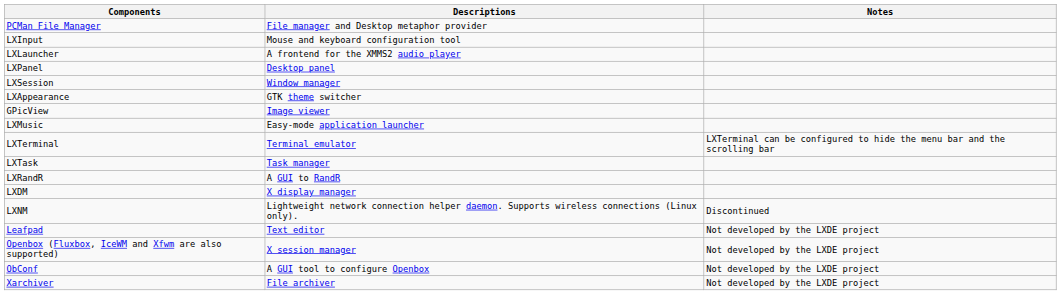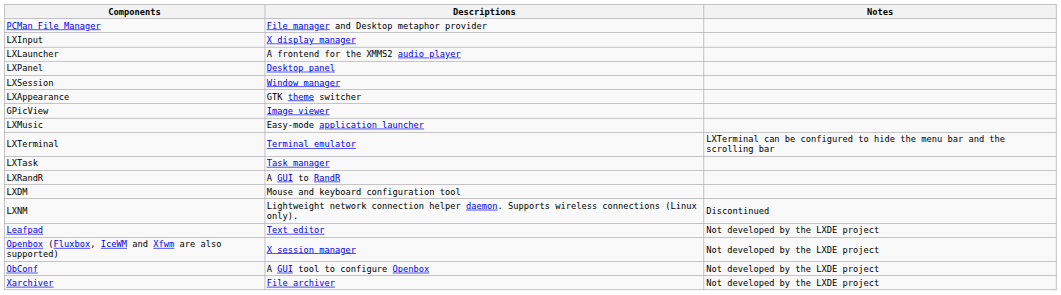 <table class="wikitable">
 <tr>
 <th>Components</th>
 <th>Descriptions</th>
 <th>Notes</th>
 </tr>
 <tr>
 <td><a href='#'>PCMan File Manager</a></td>
 <td><a href='#'>File manager</a> and Desktop metaphor provider</td>
 <td></td>
 </tr>
 <tr>
 <td>LXInput</td>
-<td>Mouse and keyboard configuration tool</td>
+<td><a href='#'>X display manager</a></td>
 <td></td>
 </tr>
 <tr>
 <td>LXLauncher</td>
 <td>A frontend for the XMMS2 <a href='#'>audio player</a></td>
 <td></td>
 </tr>
 <tr>
 <td>LXPanel</td>
 <td><a href='#'>Desktop panel</a></td>
 <td></td>
 </tr>
 <tr>
 <td>LXSession</td>
 <td><a href='#'>Window manager</a></td>
 <td></td>
 </tr>
 <tr>
 <td>LXAppearance</td>
 <td>GTK <a href='#'>theme</a> switcher</td>
 <td></td>
 </tr>
 <tr>
 <td>GPicView</td>
 <td><a href='#'>Image viewer</a></td>
 <td></td>
 </tr>
 <tr>
 <td>LXMusic</td>
 <td>Easy-mode <a href='#'>application launcher</a></td>
 <td></td>
 </tr>
 <tr>
 <td>LXTerminal</td>
 <td><a href='#'>Terminal emulator</a></td>
 <td>LXTerminal can be configured to hide the menu bar and the scrolling bar</td>
 </tr>
 <tr>
 <td>LXTask</td>
 <td><a href='#'>Task manager</a></td>
 <td></td>
 </tr>
 <tr>
 <td>LXRandR</td>
 <td>A <a href='#'>GUI</a> to <a href='#'>RandR</a></td>
 <td></td>
 </tr>
 <tr>
 <td>LXDM</td>
-<td><a href='#'>X display manager</a></td>
+<td>Mouse and keyboard configuration tool</td>
 <td></td>
 </tr>
 <tr>
 <td>LXNM</td>
 <td>Lightweight network connection helper <a href='#'>daemon</a>. Supports wireless connections (Linux only).</td>
 <td>Discontinued</td>
 </tr>
 <tr>
 <td><a href='#'>Leafpad</a></td>
 <td><a href='#'>Text editor</a></td>
 <td>Not developed by the LXDE project</td>
 </tr>
 <tr>
 <td><a href='#'>Openbox</a> (<a href='#'>Fluxbox</a>, <a href='#'>IceWM</a> and <a href='#'>Xfwm</a> are also supported)</td>
 <td><a href='#'>X session manager</a></td>
 <td>Not developed by the LXDE project</td>
 </tr>
 <tr>
 <td><a href='#'>ObConf</a></td>
 <td>A <a href='#'>GUI</a> tool to configure <a href='#'>Openbox</a></td>
 <td>Not developed by the LXDE project</td>
 </tr>
 <tr>
 <td><a href='#'>Xarchiver</a></td>
 <td><a href='#'>File archiver</a></td>
 <td>Not developed by the LXDE project</td>
 </tr>
 </table>
